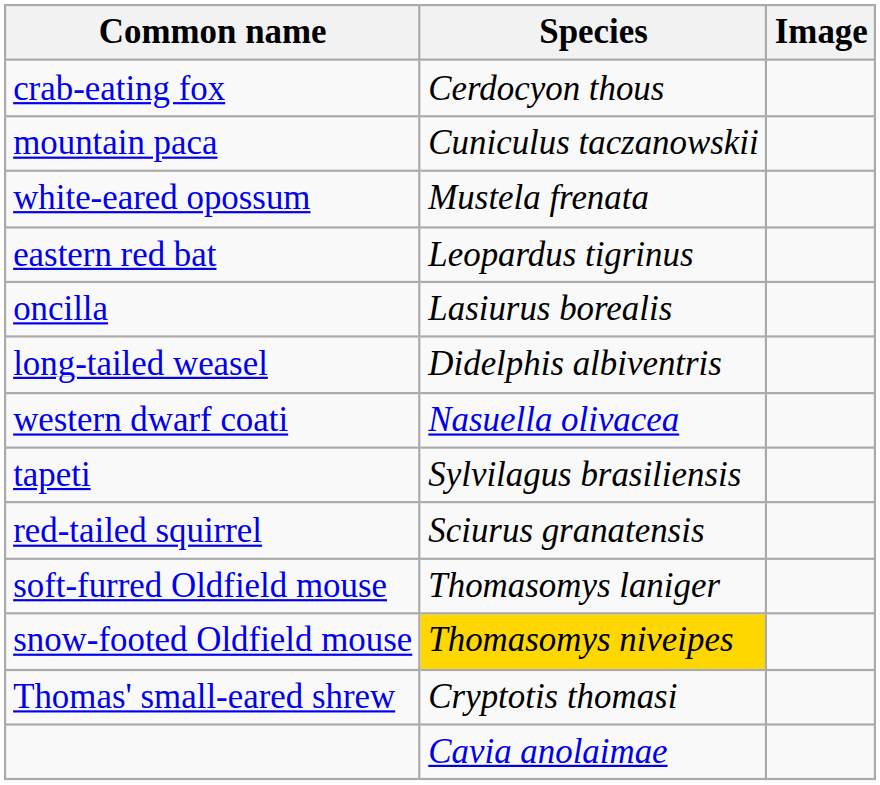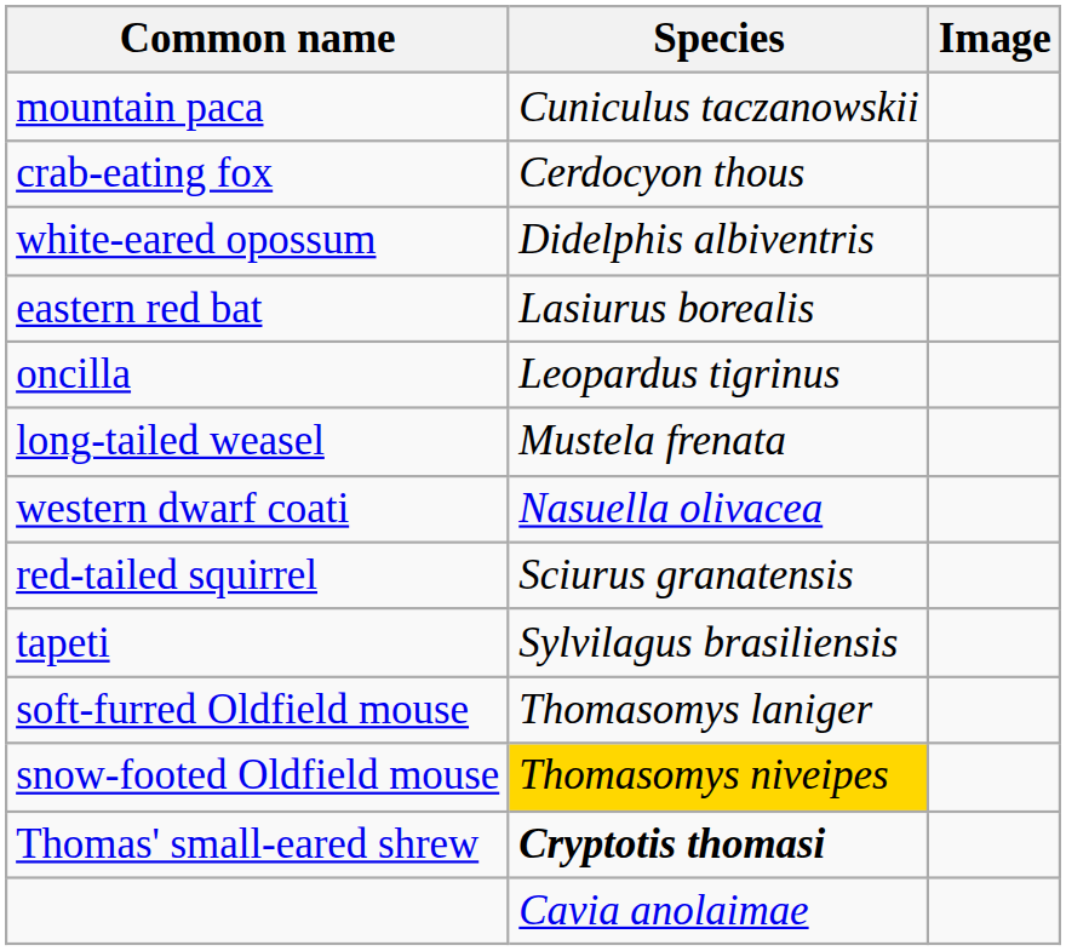 <table class="wikitable sortable mw-collapsible">
 <tr>
 <th>Common name</th>
 <th>Species</th>
 <th>Image</th>
 </tr>
 <tr>
+<td><a href='#'>mountain paca</a></td>
+<td><em>Cuniculus taczanowskii</em></td>
+<td></td>
+</tr>
+<tr>
 <td><a href='#'>crab-eating fox</a></td>
 <td><em>Cerdocyon thous</em></td>
 <td></td>
 </tr>
 <tr>
-<td><a href='#'>mountain paca</a></td>
-<td><em>Cuniculus taczanowskii</em></td>
-<td></td>
-</tr>
-<tr>
 <td><a href='#'>white-eared opossum</a></td>
-<td><em>Mustela frenata</em></td>
+<td><em>Didelphis albiventris</em></td>
 <td></td>
 </tr>
 <tr>
 <td><a href='#'>eastern red bat</a></td>
+<td><em>Lasiurus borealis</em></td>
+<td></td>
+</tr>
+<tr>
+<td><a href='#'>oncilla</a></td>
 <td><em>Leopardus tigrinus</em></td>
 <td></td>
 </tr>
 <tr>
-<td><a href='#'>oncilla</a></td>
-<td><em>Lasiurus borealis</em></td>
-<td></td>
-</tr>
-<tr>
 <td><a href='#'>long-tailed weasel</a></td>
-<td><em>Didelphis albiventris</em></td>
+<td><em>Mustela frenata</em></td>
 <td></td>
 </tr>
 <tr>
 <td><a href='#'>western dwarf coati</a></td>
 <td><em><a href='#'>Nasuella olivacea</a></em></td>
 <td></td>
 </tr>
 <tr>
-<td><a href='#'>tapeti</a></td>
-<td><em>Sylvilagus brasiliensis</em></td>
+<td><a href='#'>red-tailed squirrel</a></td>
+<td><em>Sciurus granatensis</em></td>
 <td></td>
 </tr>
 <tr>
-<td><a href='#'>red-tailed squirrel</a></td>
-<td><em>Sciurus granatensis</em></td>
+<td><a href='#'>tapeti</a></td>
+<td><em>Sylvilagus brasiliensis</em></td>
 <td></td>
 </tr>
 <tr>
 <td><a href='#'>soft-furred Oldfield mouse</a></td>
 <td><em>Thomasomys laniger</em></td>
 <td></td>
 </tr>
 <tr>
 <td><a href='#'>snow-footed Oldfield mouse</a></td>
 <td style="background: gold;"><em>Thomasomys niveipes</em></td>
 <td></td>
 </tr>
 <tr>
 <td><a href='#'>Thomas' small-eared shrew</a></td>
-<td><em>Cryptotis thomasi</em></td>
+<td><strong><em>Cryptotis thomasi</em></strong></td>
 <td></td>
 </tr>
 <tr>
 <td></td>
 <td><em><a href='#'>Cavia anolaimae</a></em></td>
 <td></td>
 </tr>
 </table>
